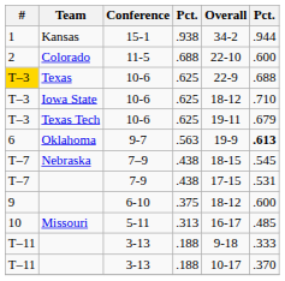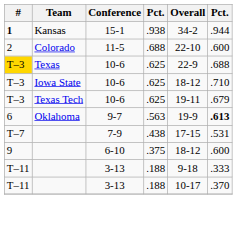 <table class="wikitable">
 <tr>
 <th>#</th>
 <th>Team</th>
 <th>Conference</th>
 <th>Pct.</th>
 <th>Overall</th>
 <th>Pct.</th>
 </tr>
 <tr>
-<td>1</td>
+<td><strong>1</strong></td>
 <td>Kansas</td>
 <td style="text-align:center">15-1</td>
 <td>.938</td>
 <td style="text-align:center">34-2</td>
 <td>.944</td>
 </tr>
 <tr>
 <td>2</td>
 <td><a href='#'>Colorado</a></td>
 <td style="text-align:center">11-5</td>
 <td>.688</td>
 <td style="text-align:center">22-10</td>
 <td>.600</td>
 </tr>
 <tr>
 <td style="background: gold;">T–3</td>
 <td><a href='#'>Texas</a></td>
 <td style="text-align:center">10-6</td>
 <td>.625</td>
 <td style="text-align:center">22-9</td>
 <td>.688</td>
 </tr>
 <tr>
 <td>T–3</td>
 <td><a href='#'>Iowa State</a></td>
 <td style="text-align:center">10-6</td>
 <td>.625</td>
 <td style="text-align:center">18-12</td>
 <td>.710</td>
 </tr>
 <tr>
 <td>T–3</td>
 <td><a href='#'>Texas Tech</a></td>
 <td style="text-align:center">10-6</td>
 <td>.625</td>
 <td style="text-align:center">19-11</td>
 <td>.679</td>
 </tr>
 <tr>
 <td>6</td>
 <td><a href='#'>Oklahoma</a></td>
 <td style="text-align:center">9-7</td>
 <td>.563</td>
 <td style="text-align:center">19-9</td>
 <td><strong>.613</strong></td>
 </tr>
 <tr>
 <td>T–7</td>
-<td><a href='#'>Nebraska</a></td>
-<td style="text-align:center">7–9</td>
-<td>.438</td>
-<td style="text-align:center">18-15</td>
-<td>.545</td>
-</tr>
-<tr>
-<td>T–7</td>
 <td></td>
 <td style="text-align:center">7-9</td>
 <td>.438</td>
 <td style="text-align:center">17-15</td>
 <td>.531</td>
 </tr>
 <tr>
 <td>9</td>
 <td></td>
 <td style="text-align:center">6-10</td>
 <td>.375</td>
 <td style="text-align:center">18-12</td>
 <td>.600</td>
-</tr>
-<tr>
-<td>10</td>
-<td><a href='#'>Missouri</a></td>
-<td style="text-align:center">5-11</td>
-<td>.313</td>
-<td style="text-align:center">16-17</td>
-<td>.485</td>
 </tr>
 <tr>
 <td>T–11</td>
 <td></td>
 <td style="text-align:center">3-13</td>
 <td>.188</td>
 <td style="text-align:center">9-18</td>
 <td>.333</td>
 </tr>
 <tr>
 <td>T–11</td>
 <td></td>
 <td style="text-align:center">3-13</td>
 <td>.188</td>
 <td style="text-align:center">10-17</td>
 <td>.370</td>
 </tr>
 <tr colspan="7" |>
 </tr>
 </table>
